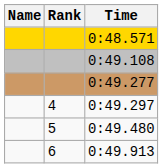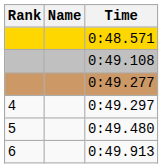 <table class="wikitable">
 <tr>
+<th>Rank</th>
 <th>Name</th>
-<th>Rank</th>
 <th>Time</th>
 </tr>
 <tr style="background:gold;">
 <td></td>
 <td></td>
 <td>0:48.571</td>
 </tr>
 <tr style="background:silver;">
 <td></td>
 <td></td>
 <td>0:49.108</td>
 </tr>
 <tr style="background:#cc9966;">
 <td></td>
 <td></td>
 <td>0:49.277</td>
 </tr>
 <tr>
+<td>4</td>
 <td></td>
-<td>4</td>
 <td>0:49.297</td>
 </tr>
 <tr>
+<td>5</td>
 <td></td>
-<td>5</td>
 <td>0:49.480</td>
 </tr>
 <tr>
+<td>6</td>
 <td></td>
-<td>6</td>
 <td>0:49.913</td>
 </tr>
 </table>
